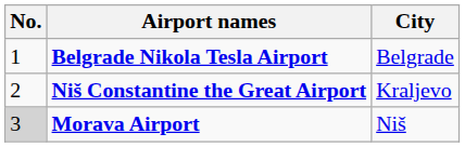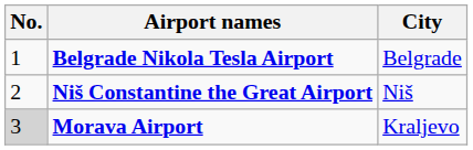 <table class="wikitable">
 <tr>
 <th>No.</th>
 <th>Airport names</th>
 <th>City</th>
 </tr>
 <tr>
 <td>1</td>
 <td><strong><a href='#'>Belgrade Nikola Tesla Airport</a></strong></td>
 <td><a href='#'>Belgrade</a></td>
 </tr>
 <tr>
 <td>2</td>
 <td><strong><a href='#'>Niš Constantine the Great Airport</a></strong></td>
-<td><a href='#'>Kraljevo</a></td>
+<td><a href='#'>Niš</a></td>
 </tr>
 <tr>
 <td style="background: lightgrey;">3</td>
 <td><strong><a href='#'>Morava Airport</a></strong></td>
-<td><a href='#'>Niš</a></td>
+<td><a href='#'>Kraljevo</a></td>
 </tr>
 </table>
